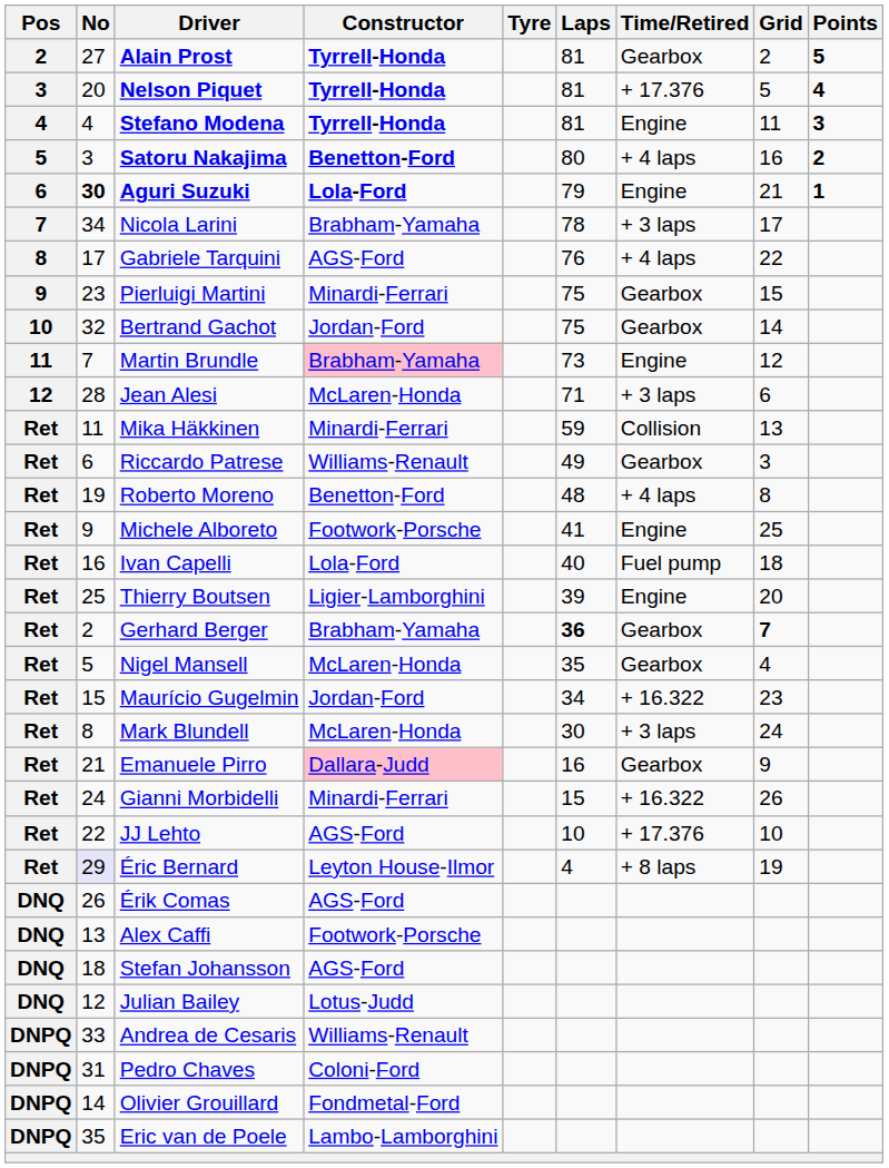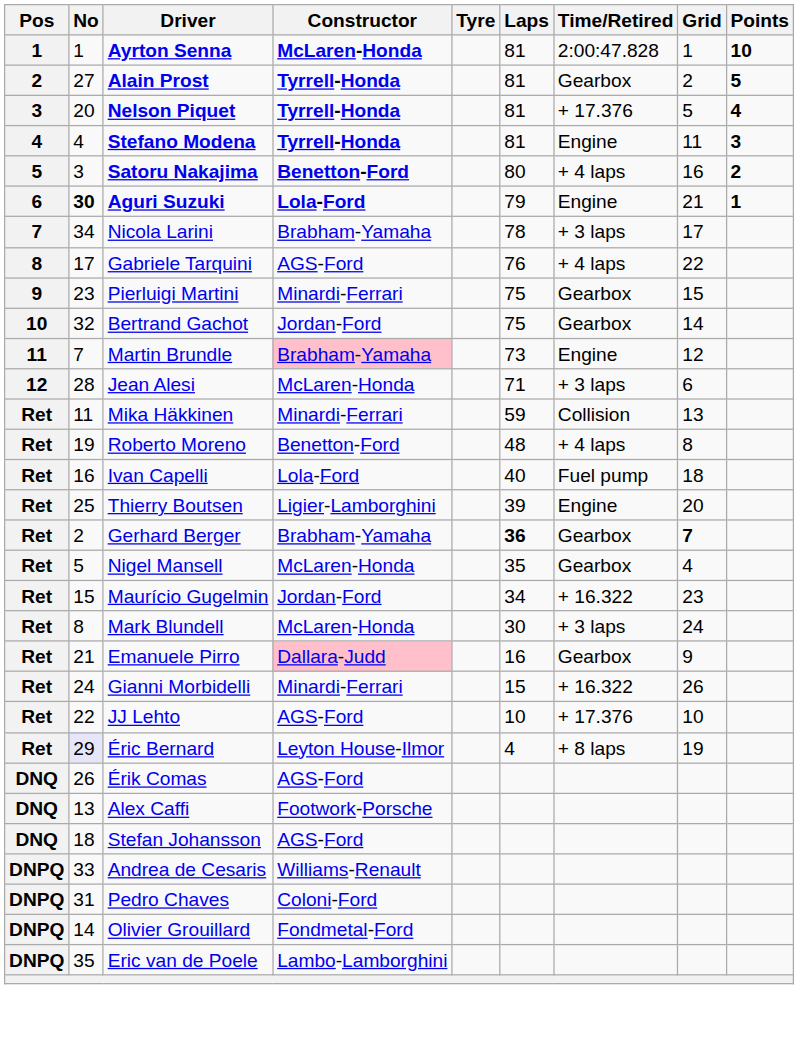 <table class="wikitable" style="font-size: 95%;">
 <tr>
 <th>Pos</th>
 <th>No</th>
 <th>Driver</th>
 <th>Constructor</th>
 <th>Tyre</th>
 <th>Laps</th>
 <th>Time/Retired</th>
 <th>Grid</th>
 <th>Points</th>
+</tr>
+<tr>
+<th>1</th>
+<td>1</td>
+<td> <strong><a href='#'>Ayrton Senna</a></strong></td>
+<td><strong><a href='#'>McLaren</a>-<a href='#'>Honda</a></strong></td>
+<td></td>
+<td>81</td>
+<td>2:00:47.828</td>
+<td>1</td>
+<td><strong>10</strong></td>
 </tr>
 <tr>
 <th>2</th>
 <td>27</td>
 <td> <strong><a href='#'>Alain Prost</a></strong></td>
 <td><strong><a href='#'>Tyrrell</a>-<a href='#'>Honda</a></strong></td>
 <td></td>
 <td>81</td>
 <td>Gearbox</td>
 <td>2</td>
 <td><strong>5</strong></td>
 </tr>
 <tr>
 <th>3</th>
 <td>20</td>
 <td> <strong><a href='#'>Nelson Piquet</a></strong></td>
 <td><strong><a href='#'>Tyrrell</a>-<a href='#'>Honda</a></strong></td>
 <td></td>
 <td>81</td>
 <td>+ 17.376</td>
 <td>5</td>
 <td><strong>4</strong></td>
 </tr>
 <tr>
 <th>4</th>
 <td>4</td>
 <td> <strong><a href='#'>Stefano Modena</a></strong></td>
 <td><strong><a href='#'>Tyrrell</a>-<a href='#'>Honda</a></strong></td>
 <td></td>
 <td>81</td>
 <td>Engine</td>
 <td>11</td>
 <td><strong>3</strong></td>
 </tr>
 <tr>
 <th>5</th>
 <td>3</td>
 <td> <strong><a href='#'>Satoru Nakajima</a></strong></td>
 <td><strong><a href='#'>Benetton</a>-<a href='#'>Ford</a></strong></td>
 <td></td>
 <td>80</td>
 <td>+ 4 laps</td>
 <td>16</td>
 <td><strong>2</strong></td>
 </tr>
 <tr>
 <th>6</th>
 <td><strong>30</strong></td>
 <td> <strong><a href='#'>Aguri Suzuki</a></strong></td>
 <td><strong><a href='#'>Lola</a>-<a href='#'>Ford</a></strong></td>
 <td></td>
 <td>79</td>
 <td>Engine</td>
 <td>21</td>
 <td><strong>1</strong></td>
 </tr>
 <tr>
 <th>7</th>
 <td>34</td>
 <td> <a href='#'>Nicola Larini</a></td>
 <td><a href='#'>Brabham</a>-<a href='#'>Yamaha</a></td>
 <td></td>
 <td>78</td>
 <td>+ 3 laps</td>
 <td>17</td>
 <td></td>
 </tr>
 <tr>
 <th>8</th>
 <td>17</td>
 <td> <a href='#'>Gabriele Tarquini</a></td>
 <td><a href='#'>AGS</a>-<a href='#'>Ford</a></td>
 <td></td>
 <td>76</td>
 <td>+ 4 laps</td>
 <td>22</td>
 <td></td>
 </tr>
 <tr>
 <th>9</th>
 <td>23</td>
 <td> <a href='#'>Pierluigi Martini</a></td>
 <td><a href='#'>Minardi</a>-<a href='#'>Ferrari</a></td>
 <td></td>
 <td>75</td>
 <td>Gearbox</td>
 <td>15</td>
 <td></td>
 </tr>
 <tr>
 <th>10</th>
 <td>32</td>
 <td> <a href='#'>Bertrand Gachot</a></td>
 <td><a href='#'>Jordan</a>-<a href='#'>Ford</a></td>
 <td></td>
 <td>75</td>
 <td>Gearbox</td>
 <td>14</td>
 <td></td>
 </tr>
 <tr>
 <th>11</th>
 <td>7</td>
 <td> <a href='#'>Martin Brundle</a></td>
 <td style="background: pink;"><a href='#'>Brabham</a>-<a href='#'>Yamaha</a></td>
 <td></td>
 <td>73</td>
 <td>Engine</td>
 <td>12</td>
 <td></td>
 </tr>
 <tr>
 <th>12</th>
 <td>28</td>
 <td> <a href='#'>Jean Alesi</a></td>
 <td><a href='#'>McLaren</a>-<a href='#'>Honda</a></td>
 <td></td>
 <td>71</td>
 <td>+ 3 laps</td>
 <td>6</td>
 <td></td>
 </tr>
 <tr>
 <th>Ret</th>
 <td>11</td>
 <td> <a href='#'>Mika Häkkinen</a></td>
 <td><a href='#'>Minardi</a>-<a href='#'>Ferrari</a></td>
 <td></td>
 <td>59</td>
 <td>Collision</td>
 <td>13</td>
 <td></td>
 </tr>
 <tr>
 <th>Ret</th>
-<td>6</td>
-<td> <a href='#'>Riccardo Patrese</a></td>
-<td><a href='#'>Williams</a>-<a href='#'>Renault</a></td>
-<td></td>
-<td>49</td>
-<td>Gearbox</td>
-<td>3</td>
-<td></td>
-</tr>
-<tr>
-<th>Ret</th>
 <td>19</td>
 <td> <a href='#'>Roberto Moreno</a></td>
 <td><a href='#'>Benetton</a>-<a href='#'>Ford</a></td>
 <td></td>
 <td>48</td>
 <td>+ 4 laps</td>
 <td>8</td>
-<td></td>
-</tr>
-<tr>
-<th>Ret</th>
-<td>9</td>
-<td> <a href='#'>Michele Alboreto</a></td>
-<td><a href='#'>Footwork</a>-<a href='#'>Porsche</a></td>
-<td></td>
-<td>41</td>
-<td>Engine</td>
-<td>25</td>
 <td></td>
 </tr>
 <tr>
 <th>Ret</th>
 <td>16</td>
 <td> <a href='#'>Ivan Capelli</a></td>
 <td><a href='#'>Lola</a>-<a href='#'>Ford</a></td>
 <td></td>
 <td>40</td>
 <td>Fuel pump</td>
 <td>18</td>
 <td></td>
 </tr>
 <tr>
 <th>Ret</th>
 <td>25</td>
 <td> <a href='#'>Thierry Boutsen</a></td>
 <td><a href='#'>Ligier</a>-<a href='#'>Lamborghini</a></td>
 <td></td>
 <td>39</td>
 <td>Engine</td>
 <td>20</td>
 <td></td>
 </tr>
 <tr>
 <th>Ret</th>
 <td>2</td>
 <td> <a href='#'>Gerhard Berger</a></td>
 <td><a href='#'>Brabham</a>-<a href='#'>Yamaha</a></td>
 <td></td>
 <td><strong>36</strong></td>
 <td>Gearbox</td>
 <td><strong>7</strong></td>
 <td></td>
 </tr>
 <tr>
 <th>Ret</th>
 <td>5</td>
 <td> <a href='#'>Nigel Mansell</a></td>
 <td><a href='#'>McLaren</a>-<a href='#'>Honda</a></td>
 <td></td>
 <td>35</td>
 <td>Gearbox</td>
 <td>4</td>
 <td></td>
 </tr>
 <tr>
 <th>Ret</th>
 <td>15</td>
 <td> <a href='#'>Maurício Gugelmin</a></td>
 <td><a href='#'>Jordan</a>-<a href='#'>Ford</a></td>
 <td></td>
 <td>34</td>
 <td>+ 16.322</td>
 <td>23</td>
 <td></td>
 </tr>
 <tr>
 <th>Ret</th>
 <td>8</td>
 <td> <a href='#'>Mark Blundell</a></td>
 <td><a href='#'>McLaren</a>-<a href='#'>Honda</a></td>
 <td></td>
 <td>30</td>
 <td>+ 3 laps</td>
 <td>24</td>
 <td></td>
 </tr>
 <tr>
 <th>Ret</th>
 <td>21</td>
 <td> <a href='#'>Emanuele Pirro</a></td>
 <td style="background: pink;"><a href='#'>Dallara</a>-<a href='#'>Judd</a></td>
 <td></td>
 <td>16</td>
 <td>Gearbox</td>
 <td>9</td>
 <td></td>
 </tr>
 <tr>
 <th>Ret</th>
 <td>24</td>
 <td> <a href='#'>Gianni Morbidelli</a></td>
 <td><a href='#'>Minardi</a>-<a href='#'>Ferrari</a></td>
 <td></td>
 <td>15</td>
 <td>+ 16.322</td>
 <td>26</td>
 <td></td>
 </tr>
 <tr>
 <th>Ret</th>
 <td>22</td>
 <td> <a href='#'>JJ Lehto</a></td>
 <td><a href='#'>AGS</a>-<a href='#'>Ford</a></td>
 <td></td>
 <td>10</td>
 <td>+ 17.376</td>
 <td>10</td>
 <td></td>
 </tr>
 <tr>
 <th>Ret</th>
 <td style="background: lavender;">29</td>
 <td> <a href='#'>Éric Bernard</a></td>
 <td><a href='#'>Leyton House</a>-<a href='#'>Ilmor</a></td>
 <td></td>
 <td>4</td>
 <td>+ 8 laps</td>
 <td>19</td>
 <td></td>
 </tr>
 <tr>
 <th>DNQ</th>
 <td>26</td>
 <td> <a href='#'>Érik Comas</a></td>
 <td><a href='#'>AGS</a>-<a href='#'>Ford</a></td>
 <td></td>
 <td></td>
 <td></td>
 <td></td>
 <td></td>
 </tr>
 <tr>
 <th>DNQ</th>
 <td>13</td>
 <td> <a href='#'>Alex Caffi</a></td>
 <td><a href='#'>Footwork</a>-<a href='#'>Porsche</a></td>
 <td></td>
 <td></td>
 <td></td>
 <td></td>
 <td></td>
 </tr>
 <tr>
 <th>DNQ</th>
 <td>18</td>
 <td> <a href='#'>Stefan Johansson</a></td>
 <td><a href='#'>AGS</a>-<a href='#'>Ford</a></td>
 <td></td>
 <td></td>
 <td></td>
 <td></td>
 <td></td>
 </tr>
 <tr>
-<th>DNQ</th>
-<td>12</td>
-<td> <a href='#'>Julian Bailey</a></td>
-<td><a href='#'>Lotus</a>-<a href='#'>Judd</a></td>
-<td></td>
-<td></td>
-<td></td>
-<td></td>
-<td></td>
-</tr>
-<tr>
 <th>DNPQ</th>
 <td>33</td>
 <td> <a href='#'>Andrea de Cesaris</a></td>
 <td><a href='#'>Williams</a>-<a href='#'>Renault</a></td>
 <td></td>
 <td></td>
 <td></td>
 <td></td>
 <td></td>
 </tr>
 <tr>
 <th>DNPQ</th>
 <td>31</td>
 <td> <a href='#'>Pedro Chaves</a></td>
 <td><a href='#'>Coloni</a>-<a href='#'>Ford</a></td>
 <td></td>
 <td></td>
 <td></td>
 <td></td>
 <td></td>
 </tr>
 <tr>
 <th>DNPQ</th>
 <td>14</td>
 <td> <a href='#'>Olivier Grouillard</a></td>
 <td><a href='#'>Fondmetal</a>-<a href='#'>Ford</a></td>
 <td></td>
 <td></td>
 <td></td>
 <td></td>
 <td></td>
 </tr>
 <tr>
 <th>DNPQ</th>
 <td>35</td>
 <td> <a href='#'>Eric van de Poele</a></td>
 <td><a href='#'>Lambo</a>-<a href='#'>Lamborghini</a></td>
 <td></td>
 <td></td>
 <td></td>
 <td></td>
 <td></td>
 </tr>
 <tr>
 <th colspan="9"></th>
 </tr>
 </table>
